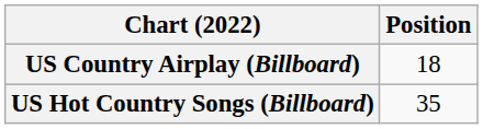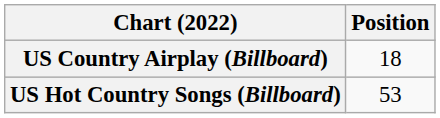 <table class="wikitable sortable plainrowheaders" style="text-align:center">
 <tr>
 <th scope="col">Chart (2022)</th>
 <th scope="col">Position</th>
 </tr>
 <tr>
 <th scope="row">US Country Airplay (<em>Billboard</em>)</th>
 <td>18</td>
 </tr>
 <tr>
 <th scope="row">US Hot Country Songs (<em>Billboard</em>)</th>
-<td>35</td>
+<td>53</td>
 </tr>
 </table>
